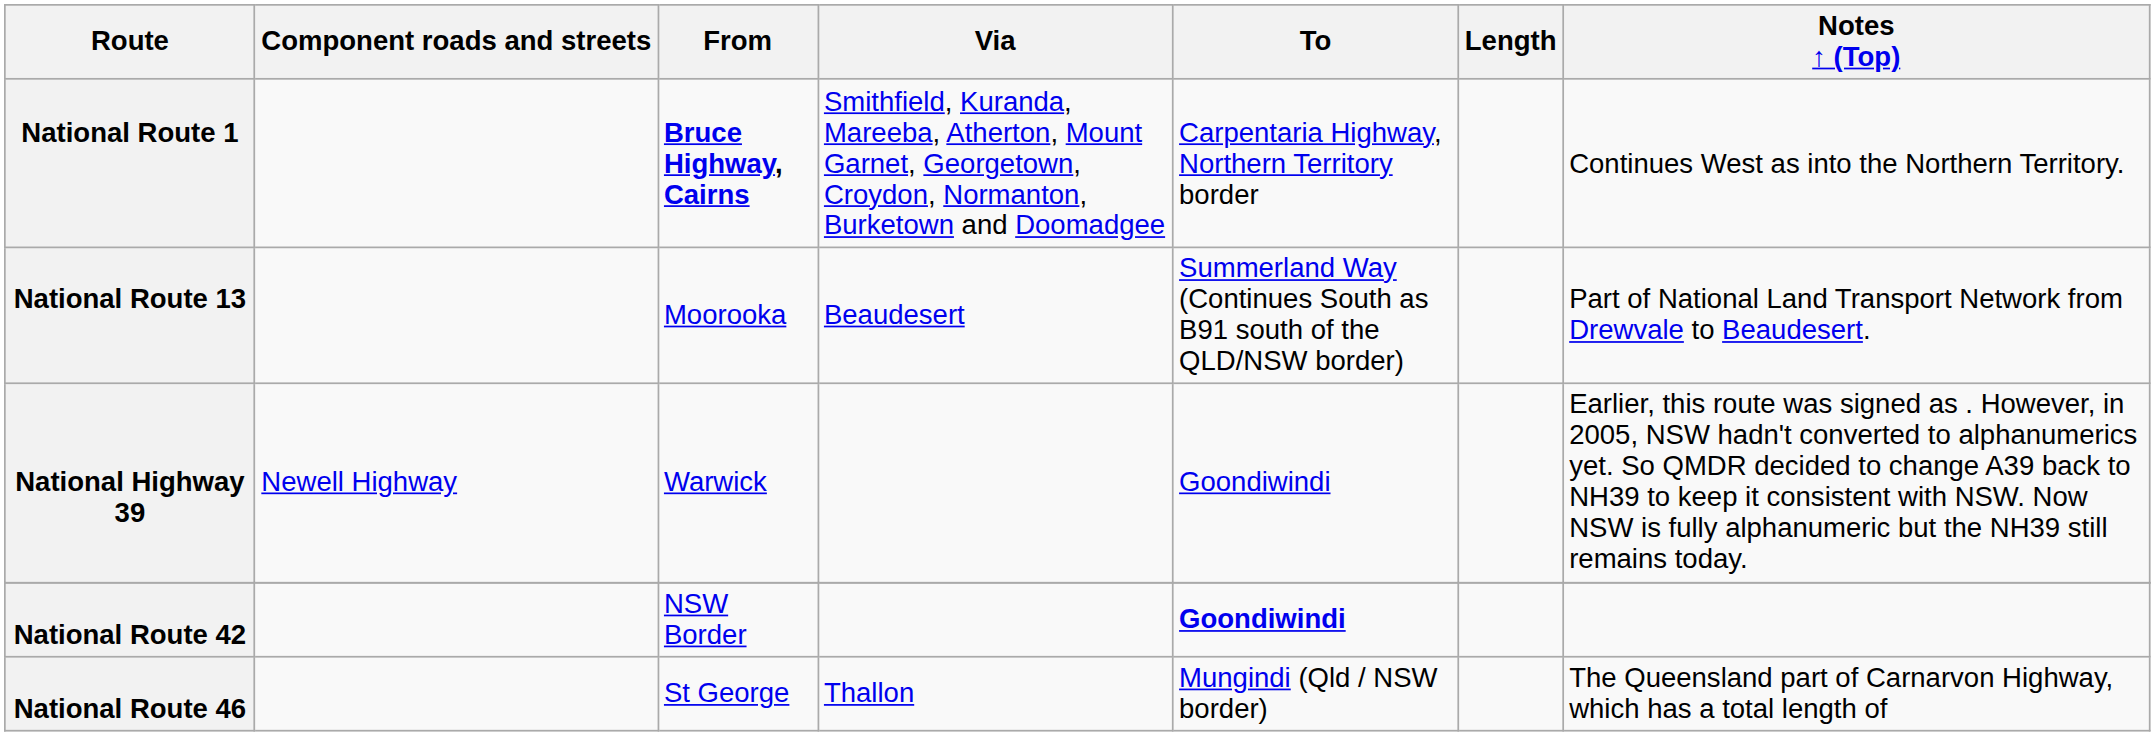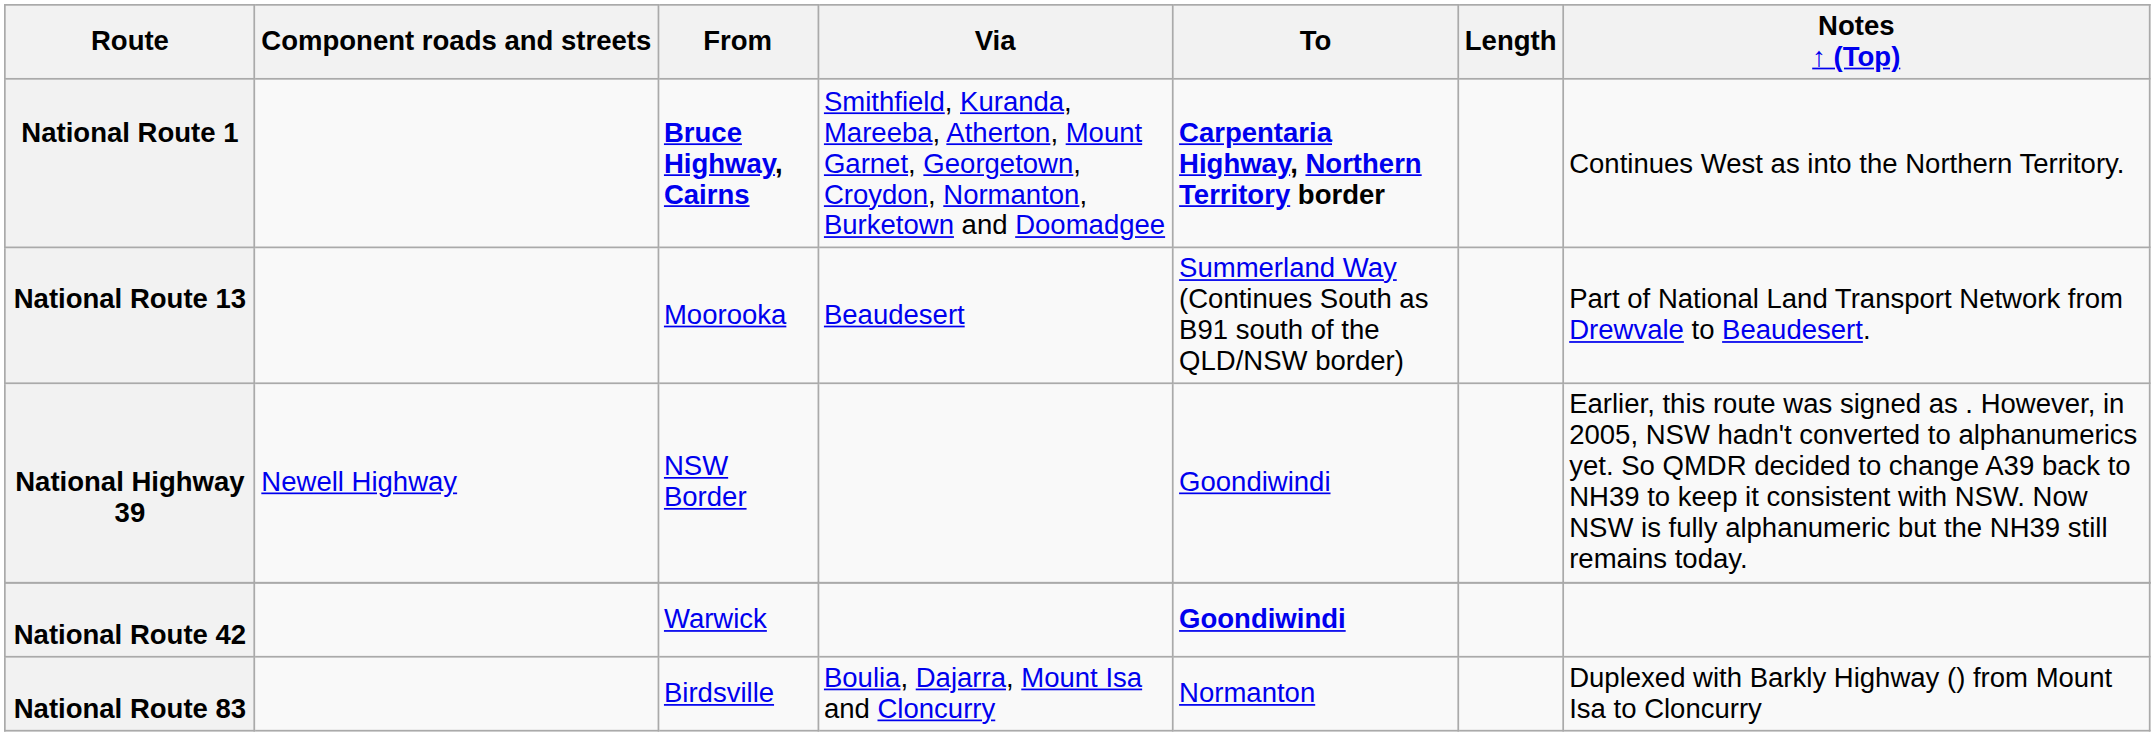 <table class="wikitable">
 <tr>
 <th scope="col">Route</th>
 <th scope="col">Component roads and streets</th>
 <th scope="col">From</th>
 <th scope="col">Via</th>
 <th scope="col">To</th>
 <th scope="col">Length</th>
 <th scope="col">Notes <br><a href='#'>↑ (Top)</a></th>
 </tr>
 <tr>
 <th style="vertical-align:top; white-space:nowrap;"><br>National Route 1</th>
 <td></td>
 <td><strong><a href='#'>Bruce Highway</a>, <a href='#'>Cairns</a></strong></td>
 <td><a href='#'>Smithfield</a>, <a href='#'>Kuranda</a>, <a href='#'>Mareeba</a>, <a href='#'>Atherton</a>, <a href='#'>Mount Garnet</a>, <a href='#'>Georgetown</a>, <a href='#'>Croydon</a>, <a href='#'>Normanton</a>, <a href='#'>Burketown</a> and <a href='#'>Doomadgee</a></td>
-<td><a href='#'>Carpentaria Highway</a>, <a href='#'>Northern Territory</a> border</td>
+<td><strong><a href='#'>Carpentaria Highway</a>, <a href='#'>Northern Territory</a> border</strong></td>
 <td></td>
 <td>Continues West as  into the Northern Territory.</td>
 </tr>
 <tr>
 <th style="vertical-align:top; white-space:nowrap;"><br>National Route 13</th>
 <td></td>
 <td><a href='#'>Moorooka</a></td>
 <td><a href='#'>Beaudesert</a></td>
 <td><a href='#'>Summerland Way</a> (Continues South as B91 south of the QLD/NSW border)</td>
 <td></td>
 <td>Part of National Land Transport Network from <a href='#'>Drewvale</a> to <a href='#'>Beaudesert</a>.</td>
 </tr>
 <tr>
 <th><br>National Highway 39</th>
 <td><a href='#'>Newell Highway</a></td>
-<td><a href='#'>Warwick</a></td>
+<td><a href='#'>NSW Border</a></td>
 <td></td>
 <td><a href='#'>Goondiwindi</a></td>
 <td></td>
 <td>Earlier, this route was signed as . However, in 2005, NSW hadn't converted to alphanumerics yet. So QMDR decided to change A39 back to NH39 to keep it consistent with NSW. Now NSW is fully alphanumeric but the NH39 still remains today.</td>
 </tr>
 <tr>
 </tr>
 <tr>
 <th style="vertical-align:top; white-space:nowrap;"><br>National Route 42</th>
 <td></td>
-<td><a href='#'>NSW Border</a></td>
+<td><a href='#'>Warwick</a></td>
 <td></td>
 <td><strong><a href='#'>Goondiwindi</a></strong></td>
 <td></td>
 <td></td>
 </tr>
 <tr>
-<th style="vertical-align:top; white-space:nowrap;"><br>National Route 46</th>
+<th style="vertical-align:top; white-space:nowrap;"><br>National Route 83</th>
 <td></td>
-<td><a href='#'>St George</a></td>
-<td><a href='#'>Thallon</a></td>
-<td><a href='#'>Mungindi</a> (Qld / NSW border)</td>
+<td><a href='#'>Birdsville</a></td>
+<td><a href='#'>Boulia</a>, <a href='#'>Dajarra</a>, <a href='#'>Mount Isa</a> and <a href='#'>Cloncurry</a></td>
+<td><a href='#'>Normanton</a></td>
 <td></td>
-<td>The Queensland part of Carnarvon Highway, which has a total length of </td>
+<td>Duplexed with Barkly Highway () from Mount Isa to Cloncurry</td>
 </tr>
 </table>
